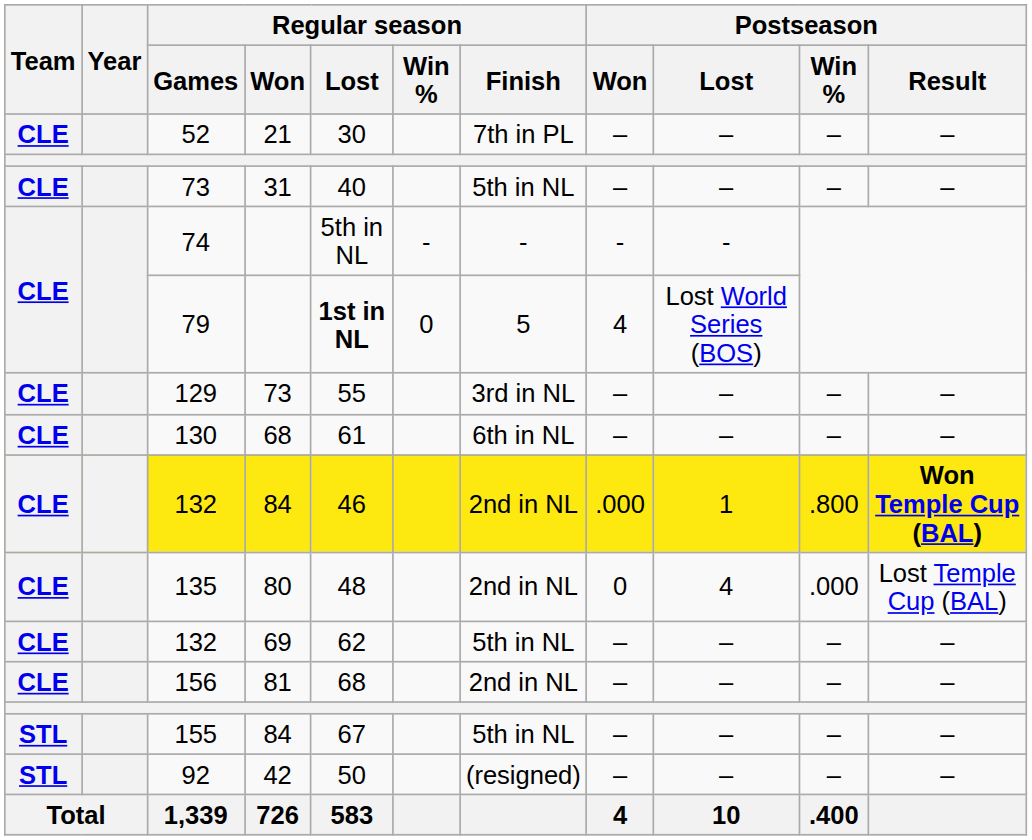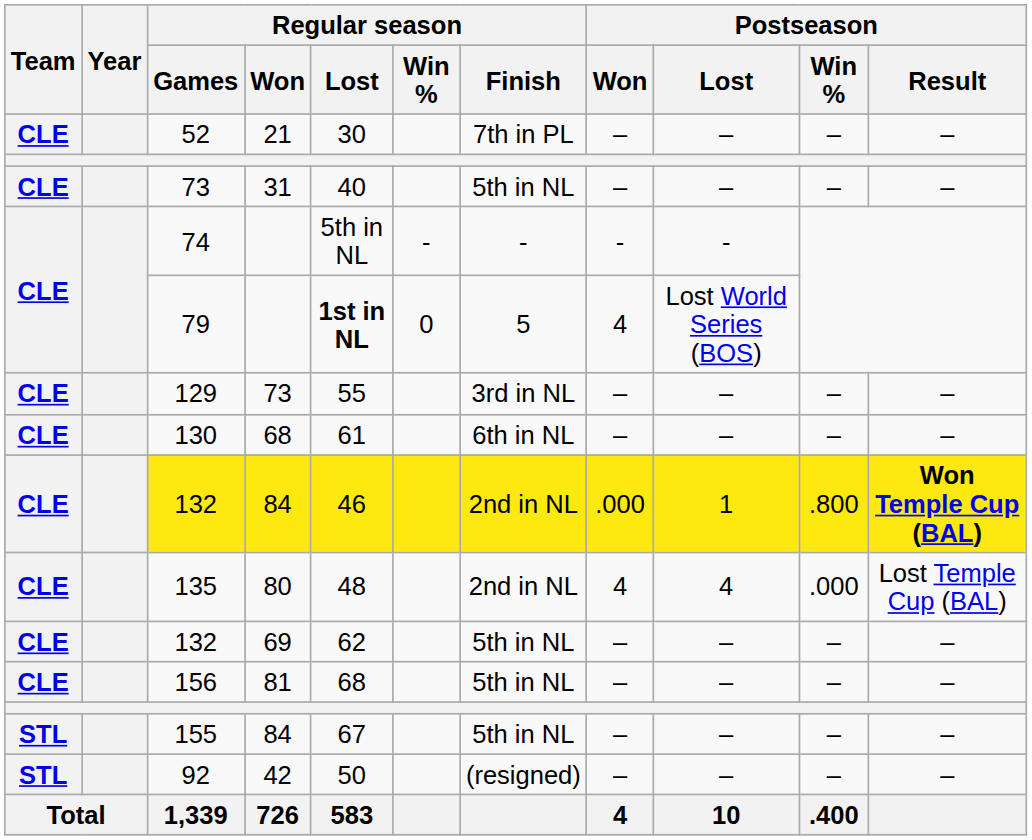 <table class="wikitable" style="font-size: 95%; text-align:center;">
 <tr>
 <th rowspan="2">Team</th>
 <th rowspan="2">Year</th>
 <th colspan="5">Regular season</th>
 <th colspan="4">Postseason</th>
 </tr>
 <tr>
 <th>Games</th>
 <th>Won</th>
 <th>Lost</th>
 <th>Win %</th>
 <th>Finish</th>
 <th>Won</th>
 <th>Lost</th>
 <th>Win %</th>
 <th>Result</th>
 </tr>
 <tr>
 <th><a href='#'>CLE</a></th>
 <th></th>
 <td>52</td>
 <td>21</td>
 <td>30</td>
 <td></td>
 <td>7th in PL</td>
 <td>–</td>
 <td>–</td>
 <td>–</td>
 <td>–</td>
 </tr>
 <tr>
 <th colspan="11"></th>
 </tr>
 <tr>
 <th><a href='#'>CLE</a></th>
 <th></th>
 <td>73</td>
 <td>31</td>
 <td>40</td>
 <td></td>
 <td>5th in NL</td>
 <td>–</td>
 <td>–</td>
 <td>–</td>
 <td>–</td>
 </tr>
 <tr>
 <th rowspan="2"><a href='#'>CLE</a></th>
 <th rowspan="2"></th>
 <td>74</td>
 <td></td>
 <td>5th in NL</td>
 <td>-</td>
 <td>-</td>
 <td>-</td>
 <td>-</td>
 </tr>
 <tr>
 <td>79</td>
 <td></td>
 <td><strong>1st in NL</strong></td>
 <td>0</td>
 <td>5</td>
 <td>4</td>
 <td>Lost <a href='#'>World Series</a> (<a href='#'>BOS</a>)</td>
 </tr>
 <tr>
 <th><a href='#'>CLE</a></th>
 <th></th>
 <td>129</td>
 <td>73</td>
 <td>55</td>
 <td></td>
 <td>3rd in NL</td>
 <td>–</td>
 <td>–</td>
 <td>–</td>
 <td>–</td>
 </tr>
 <tr>
 <th><a href='#'>CLE</a></th>
 <th></th>
 <td>130</td>
 <td>68</td>
 <td>61</td>
 <td></td>
 <td>6th in NL</td>
 <td>–</td>
 <td>–</td>
 <td>–</td>
 <td>–</td>
 </tr>
 <tr style="background:#fde910">
 <th><a href='#'>CLE</a></th>
 <th></th>
 <td>132</td>
 <td>84</td>
 <td>46</td>
 <td></td>
 <td>2nd in NL</td>
 <td>.000</td>
 <td>1</td>
 <td>.800</td>
 <td><strong>Won <a href='#'>Temple Cup</a> (<a href='#'>BAL</a>)</strong></td>
 </tr>
 <tr>
 <th><a href='#'>CLE</a></th>
 <th></th>
 <td>135</td>
 <td>80</td>
 <td>48</td>
 <td></td>
 <td>2nd in NL</td>
-<td>0</td>
+<td>4</td>
 <td>4</td>
 <td>.000</td>
 <td>Lost <a href='#'>Temple Cup</a> (<a href='#'>BAL</a>)</td>
 </tr>
 <tr>
 <th><a href='#'>CLE</a></th>
 <th></th>
 <td>132</td>
 <td>69</td>
 <td>62</td>
 <td></td>
 <td>5th in NL</td>
 <td>–</td>
 <td>–</td>
 <td>–</td>
 <td>–</td>
 </tr>
 <tr>
 <th><a href='#'>CLE</a></th>
 <th></th>
 <td>156</td>
 <td>81</td>
 <td>68</td>
 <td></td>
-<td>2nd in NL</td>
+<td>5th in NL</td>
 <td>–</td>
 <td>–</td>
 <td>–</td>
 <td>–</td>
 </tr>
 <tr>
 <th colspan="11"></th>
 </tr>
 <tr>
 <th><a href='#'>STL</a></th>
 <th></th>
 <td>155</td>
 <td>84</td>
 <td>67</td>
 <td></td>
 <td>5th in NL</td>
 <td>–</td>
 <td>–</td>
 <td>–</td>
 <td>–</td>
 </tr>
 <tr>
 <th><a href='#'>STL</a></th>
 <th></th>
 <td>92</td>
 <td>42</td>
 <td>50</td>
 <td></td>
 <td>(resigned)</td>
 <td>–</td>
 <td>–</td>
 <td>–</td>
 <td>–</td>
 </tr>
 <tr>
 <th colspan="2">Total</th>
 <th>1,339</th>
 <th>726</th>
 <th>583</th>
 <th></th>
 <th></th>
 <th>4</th>
 <th>10</th>
 <th>.400</th>
 <th></th>
 </tr>
 </table>
